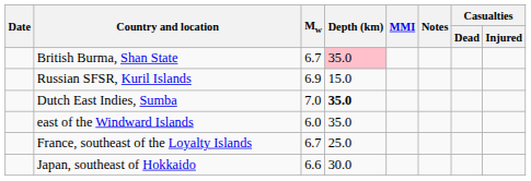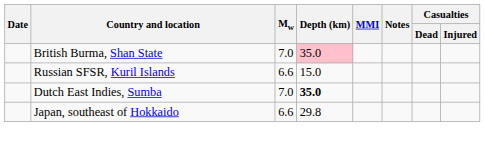 <table class="wikitable sortable sort-under" style="border:1px black; margin-left:1em;">
 <tr>
 <th rowspan="2"><small>Date</small></th>
 <th rowspan="2" style="width: 310px"><small>Country and location</small></th>
 <th rowspan="2"><small>M<sub>w</sub></small></th>
 <th rowspan="2"><small>Depth (km)</small></th>
 <th rowspan="2"><small><a href='#'>MMI</a></small></th>
 <th rowspan="2" class="unsortable"><small>Notes</small></th>
 <th colspan="2"><small>Casualties</small></th>
 </tr>
 <tr>
 <th><small>Dead</small></th>
 <th><small>Injured</small></th>
 </tr>
 <tr>
 <td></td>
 <td>British Burma, <a href='#'>Shan State</a></td>
-<td>6.7</td>
+<td>7.0</td>
 <td style="background: pink;">35.0</td>
 <td></td>
 <td></td>
 <td></td>
 <td></td>
 </tr>
 <tr>
 <td></td>
 <td>Russian SFSR, <a href='#'>Kuril Islands</a></td>
-<td>6.9</td>
+<td>6.6</td>
 <td>15.0</td>
 <td></td>
 <td></td>
 <td></td>
 <td></td>
 </tr>
 <tr>
 <td></td>
 <td>Dutch East Indies, <a href='#'>Sumba</a></td>
 <td>7.0</td>
 <td><strong>35.0</strong></td>
 <td></td>
 <td></td>
 <td></td>
 <td></td>
 </tr>
 <tr>
 <td></td>
-<td>east of the <a href='#'>Windward Islands</a></td>
-<td>6.0</td>
-<td>35.0</td>
-<td></td>
-<td></td>
-<td></td>
-<td></td>
-</tr>
-<tr>
-<td></td>
-<td>France, southeast of the <a href='#'>Loyalty Islands</a></td>
-<td>6.7</td>
-<td>25.0</td>
-<td></td>
-<td></td>
-<td></td>
-<td></td>
-</tr>
-<tr>
-<td></td>
 <td>Japan, southeast of <a href='#'>Hokkaido</a></td>
 <td>6.6</td>
-<td>30.0</td>
+<td>29.8</td>
 <td></td>
 <td></td>
 <td></td>
 <td></td>
 </tr>
 </table>
